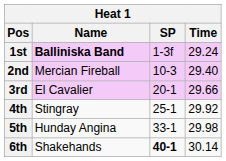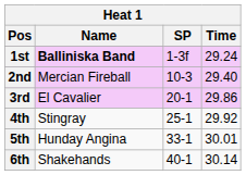 <table class="wikitable">
 <tr>
 <th colspan="6">Heat 1</th>
 </tr>
 <tr>
 <th width=20>Pos</th>
 <th width=150>Name</th>
 <th width=40>SP</th>
 <th width=40>Time</th>
 </tr>
 <tr style="background: #f4caf9;">
 <th>1st</th>
 <td><strong>Balliniska Band</strong></td>
 <td>1-3f</td>
 <td>29.24</td>
 </tr>
 <tr style="background: #f4caf9;">
 <th>2nd</th>
 <td>Mercian Fireball</td>
 <td>10-3</td>
 <td>29.40</td>
 </tr>
 <tr style="background: #f4caf9;">
 <th>3rd</th>
 <td>El Cavalier</td>
 <td>20-1</td>
-<td>29.66</td>
+<td>29.86</td>
 </tr>
 <tr>
 <th>4th</th>
 <td>Stingray</td>
 <td>25-1</td>
 <td>29.92</td>
 </tr>
 <tr>
 <th>5th</th>
 <td>Hunday Angina</td>
 <td>33-1</td>
-<td>29.98</td>
+<td>30.01</td>
 </tr>
 <tr>
 <th>6th</th>
 <td>Shakehands</td>
-<td><strong>40-1</strong></td>
+<td>40-1</td>
 <td>30.14</td>
 </tr>
 </table>
